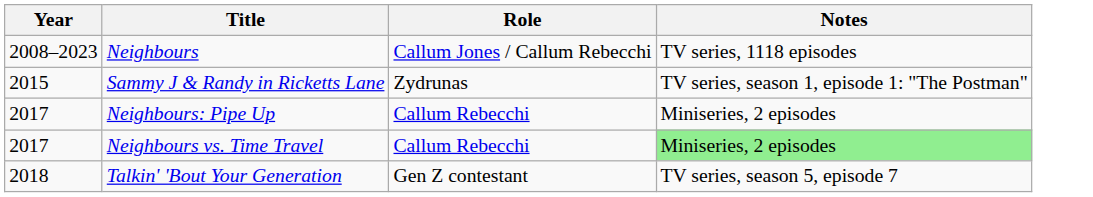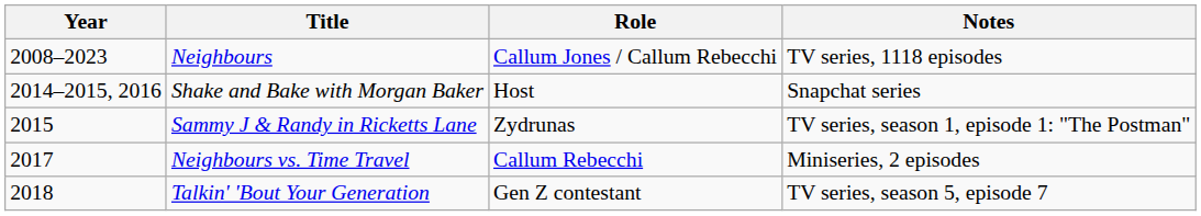 <table class=wikitable>
 <tr>
 <th>Year</th>
 <th>Title</th>
 <th>Role</th>
 <th>Notes</th>
 </tr>
 <tr>
 <td>2008–2023</td>
 <td><em><a href='#'>Neighbours</a></em></td>
 <td><a href='#'>Callum Jones</a> / Callum Rebecchi</td>
 <td>TV series, 1118 episodes</td>
 </tr>
 <tr>
+<td>2014–2015, 2016</td>
+<td><em>Shake and Bake with Morgan Baker</em></td>
+<td>Host</td>
+<td>Snapchat series</td>
+</tr>
+<tr>
 <td>2015</td>
 <td><em><a href='#'>Sammy J & Randy in Ricketts Lane</a></em></td>
 <td>Zydrunas</td>
 <td>TV series, season 1, episode 1: "The Postman"</td>
 </tr>
 <tr>
 <td>2017</td>
-<td><em><a href='#'>Neighbours: Pipe Up</a></em></td>
+<td><em><a href='#'>Neighbours vs. Time Travel</a></em></td>
 <td><a href='#'>Callum Rebecchi</a></td>
 <td>Miniseries, 2 episodes</td>
-</tr>
-<tr>
-<td>2017</td>
-<td><em><a href='#'>Neighbours vs. Time Travel</a></em></td>
-<td><a href='#'>Callum Rebecchi</a></td>
-<td style="background: lightgreen;">Miniseries, 2 episodes</td>
 </tr>
 <tr>
 <td>2018</td>
 <td><em><a href='#'>Talkin' 'Bout Your Generation</a></em></td>
 <td>Gen Z contestant</td>
 <td>TV series, season 5, episode 7</td>
 </tr>
 </table>
